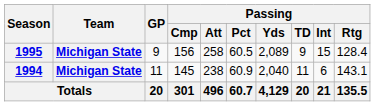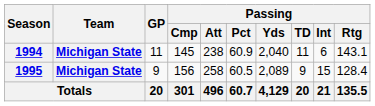 <table class="wikitable" style="text-align:center;">
 <tr>
 <th rowspan="2">Season</th>
 <th rowspan="2">Team</th>
 <th rowspan="2">GP</th>
 <th colspan="7">Passing</th>
 </tr>
 <tr>
 <th>Cmp</th>
 <th>Att</th>
 <th>Pct</th>
 <th>Yds</th>
 <th>TD</th>
 <th>Int</th>
 <th>Rtg</th>
 </tr>
 <tr>
+<th><a href='#'>1994</a></th>
+<th><a href='#'>Michigan State</a></th>
+<td>11</td>
+<td>145</td>
+<td>238</td>
+<td>60.9</td>
+<td>2,040</td>
+<td>11</td>
+<td>6</td>
+<td>143.1</td>
+</tr>
+<tr>
 <th><a href='#'>1995</a></th>
 <th><a href='#'>Michigan State</a></th>
 <td>9</td>
 <td>156</td>
 <td>258</td>
 <td>60.5</td>
 <td>2,089</td>
 <td>9</td>
 <td>15</td>
 <td>128.4</td>
-</tr>
-<tr>
-<th><a href='#'>1994</a></th>
-<th><a href='#'>Michigan State</a></th>
-<td>11</td>
-<td>145</td>
-<td>238</td>
-<td>60.9</td>
-<td>2,040</td>
-<td>11</td>
-<td>6</td>
-<td>143.1</td>
 </tr>
 <tr>
 <th colspan="2">Totals</th>
 <th>20</th>
 <th>301</th>
 <th>496</th>
 <th>60.7</th>
 <th>4,129</th>
 <th>20</th>
 <th>21</th>
 <th>135.5</th>
 </tr>
 </table>
